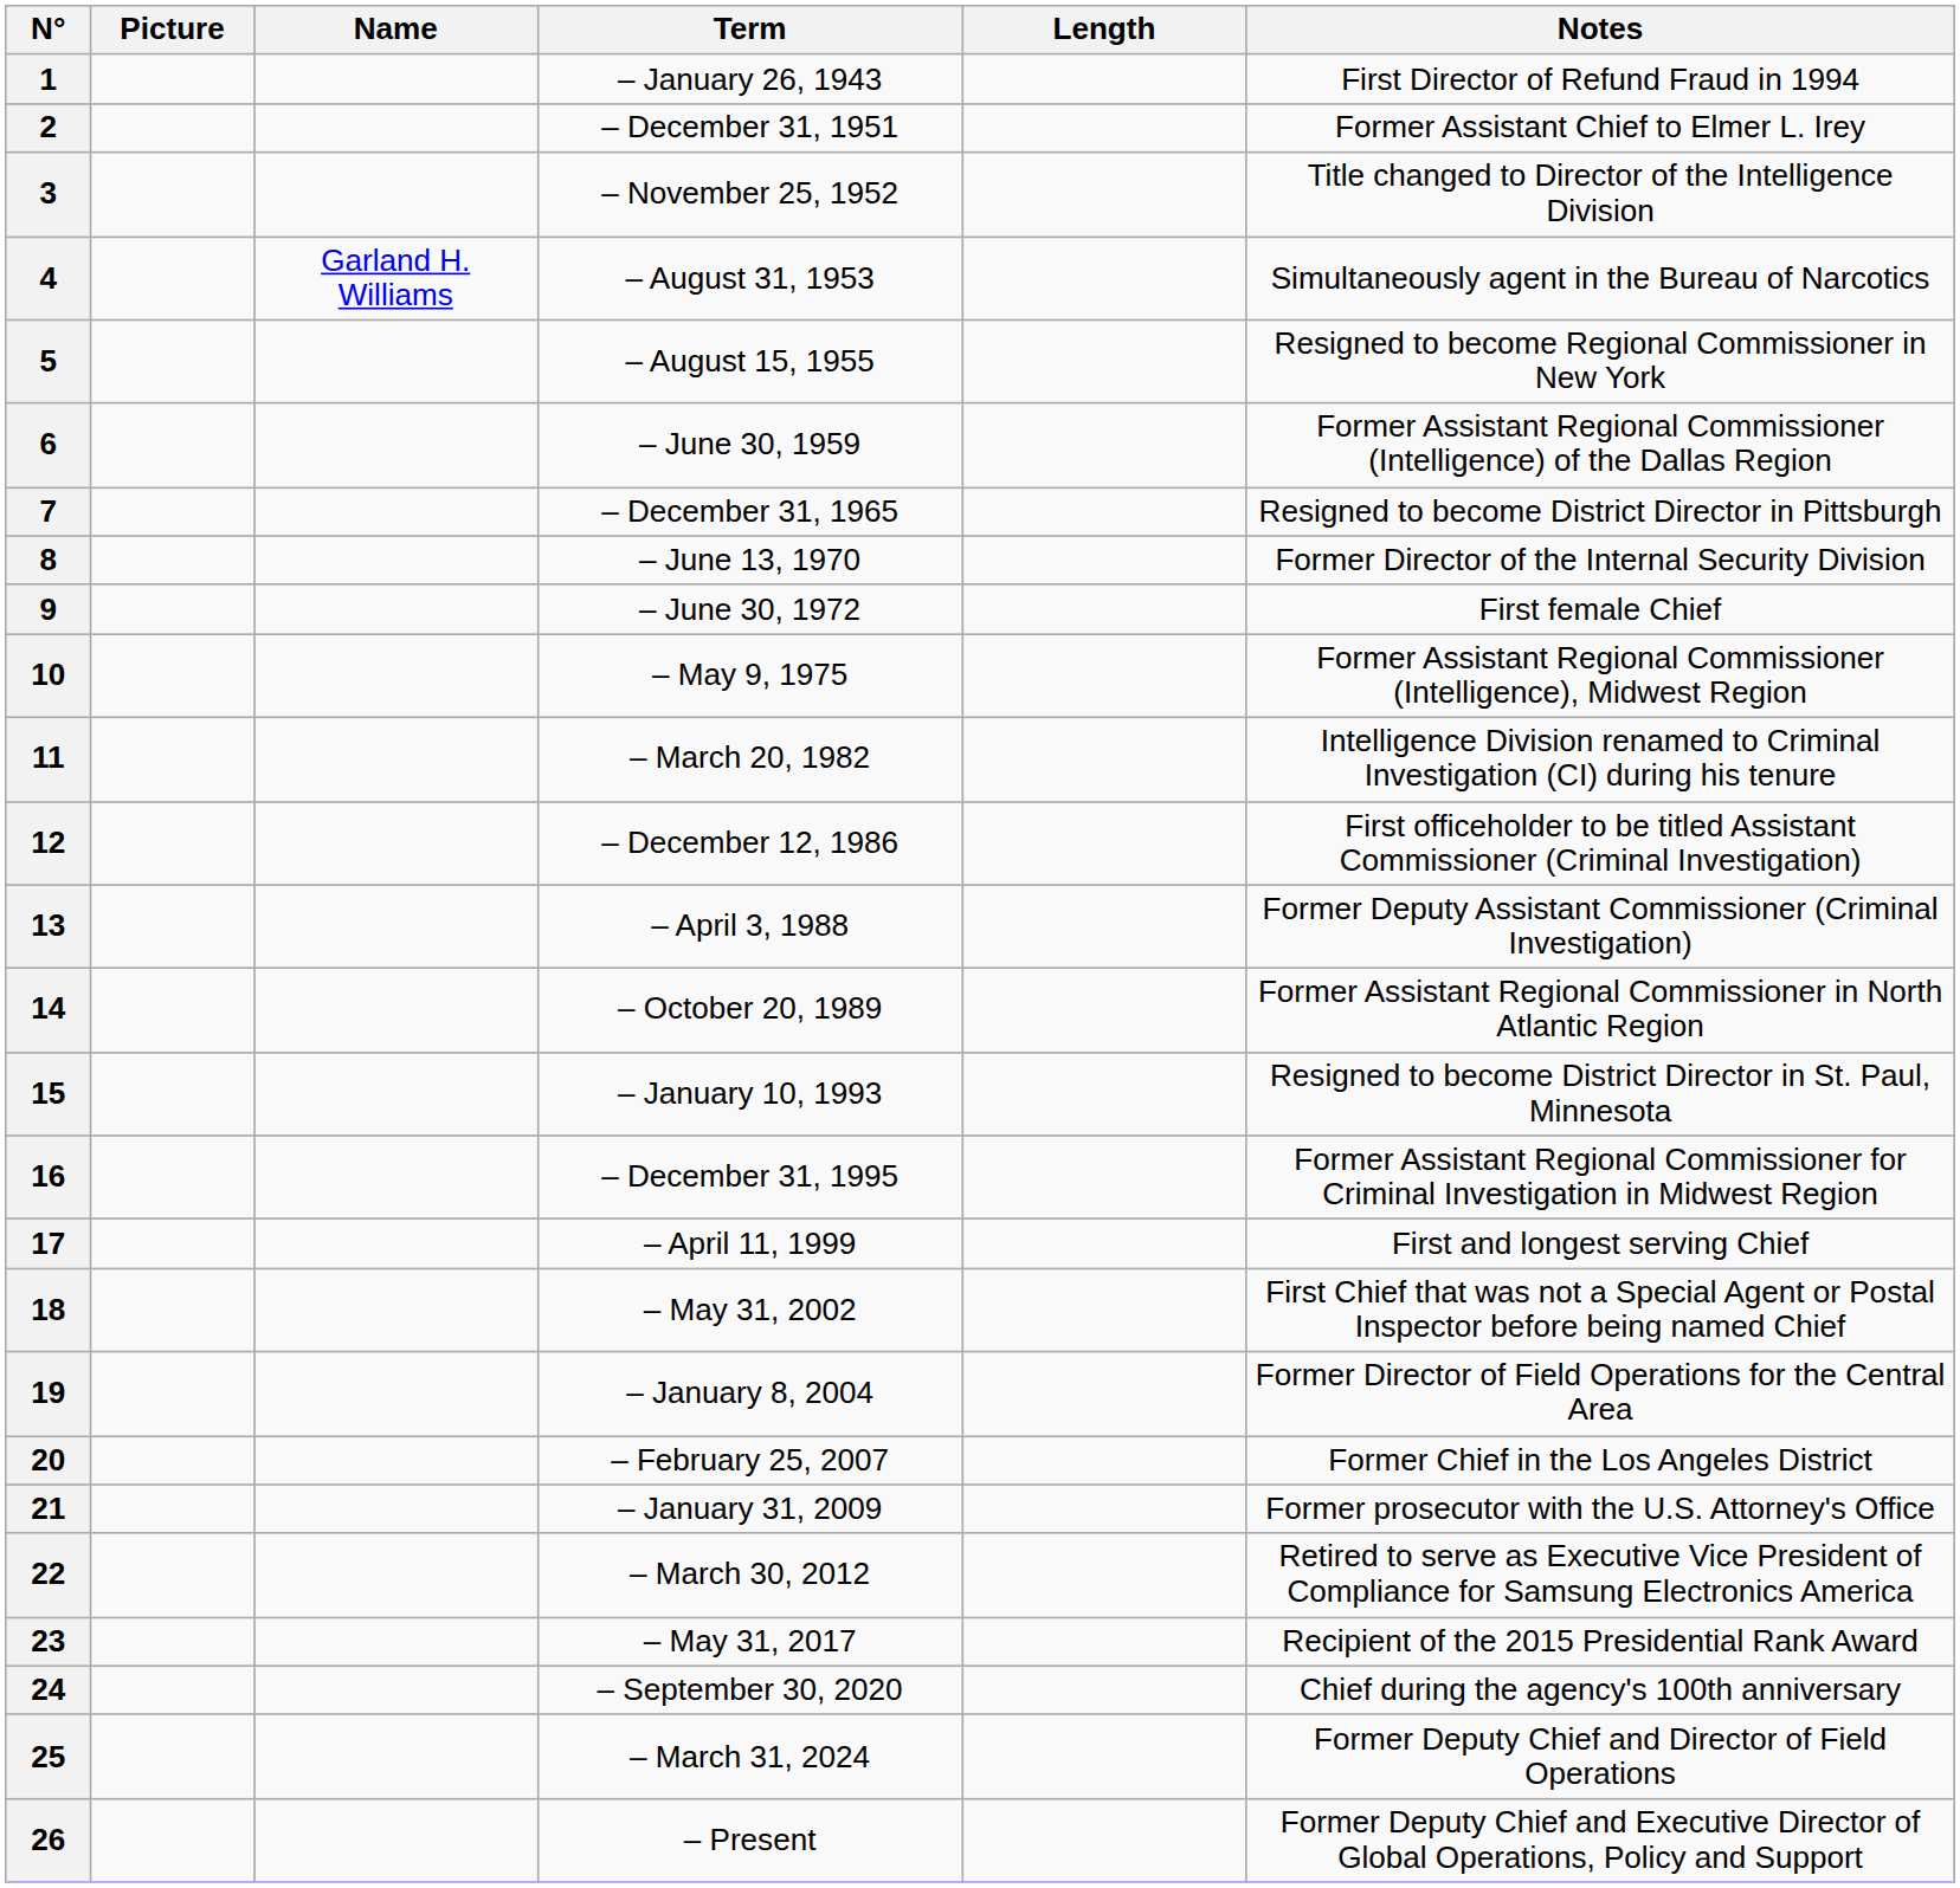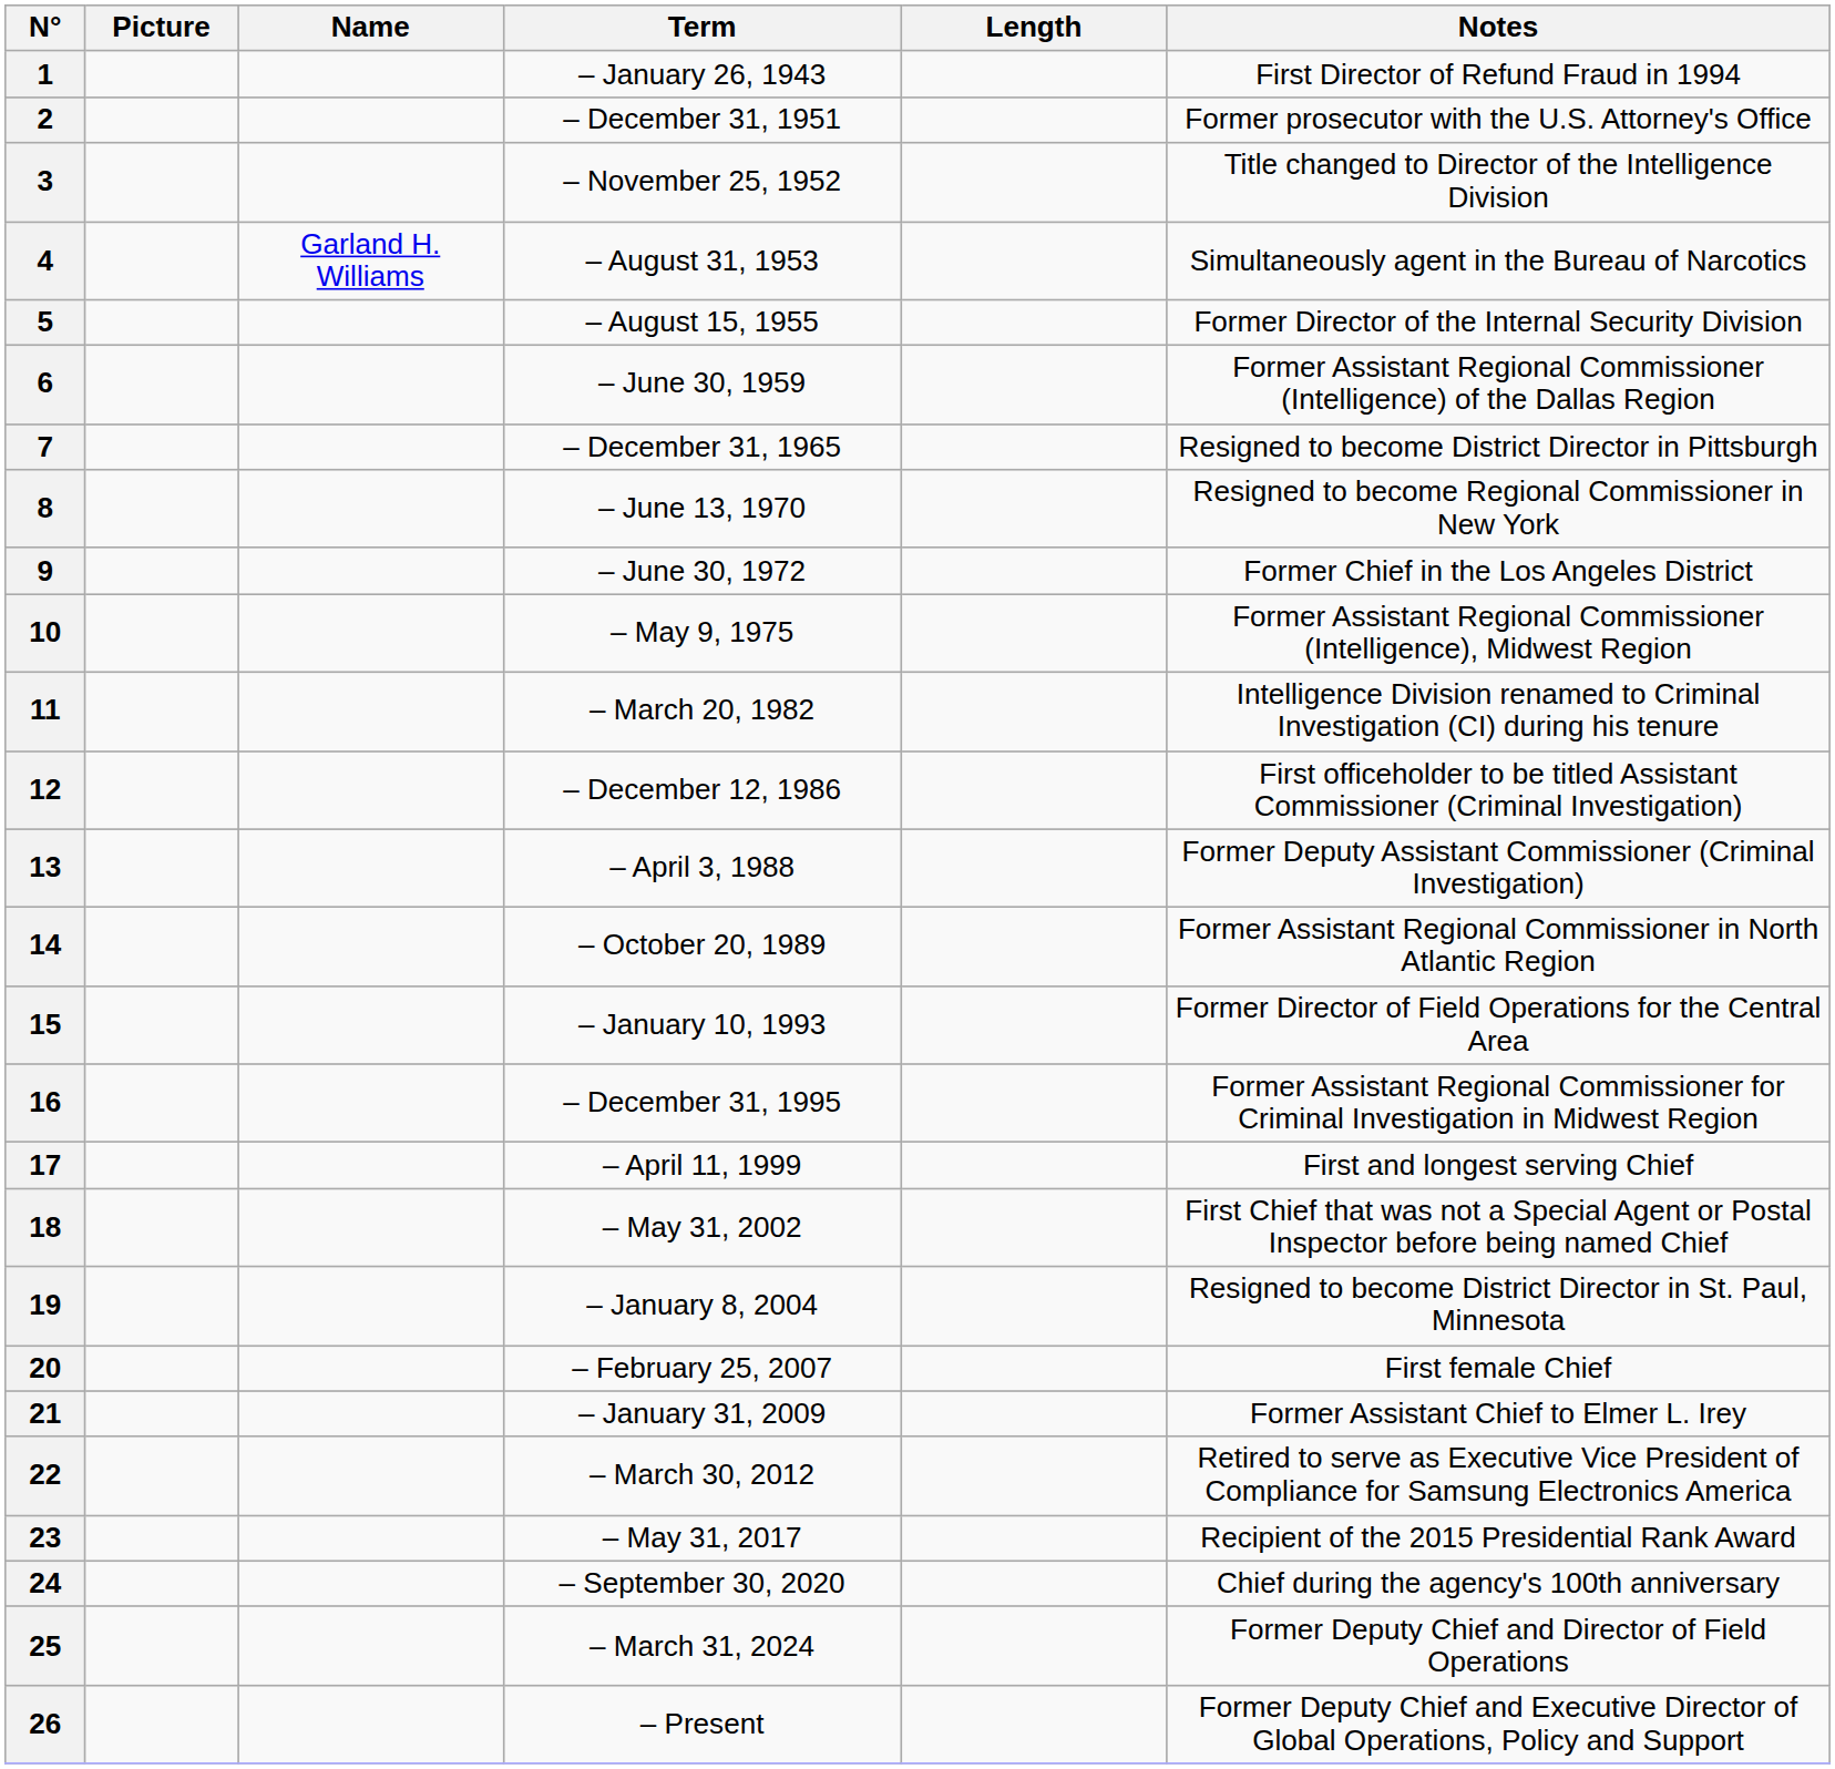 <table class="wikitable" style="text-align:center; width:80%; border:1px #AAAAFF solid">
 <tr>
 <th style="width:3%;">N°</th>
 <th style="width:5%;">Picture</th>
 <th style="width:10%;">Name</th>
 <th style="width:15%;">Term</th>
 <th style="width:10%;">Length</th>
 <th style="width:25%;">Notes</th>
 </tr>
 <tr>
 <th>1</th>
 <td></td>
 <td></td>
 <td> – January 26, 1943</td>
 <td></td>
 <td>First Director of Refund Fraud in 1994</td>
 </tr>
 <tr>
 <th>2</th>
 <td></td>
 <td></td>
 <td> – December 31, 1951</td>
 <td></td>
-<td>Former Assistant Chief to Elmer L. Irey</td>
+<td>Former prosecutor with the U.S. Attorney's Office</td>
 </tr>
 <tr>
 <th>3</th>
 <td></td>
 <td></td>
 <td> – November 25, 1952</td>
 <td></td>
 <td>Title changed to Director of the Intelligence Division</td>
 </tr>
 <tr>
 <th>4</th>
 <td></td>
 <td><a href='#'>Garland H. Williams</a></td>
 <td> – August 31, 1953</td>
 <td></td>
 <td>Simultaneously agent in the Bureau of Narcotics</td>
 </tr>
 <tr>
 <th>5</th>
 <td></td>
 <td></td>
 <td> – August 15, 1955</td>
 <td></td>
-<td>Resigned to become Regional Commissioner in New York</td>
+<td>Former Director of the Internal Security Division</td>
 </tr>
 <tr>
 <th>6</th>
 <td></td>
 <td></td>
 <td> – June 30, 1959</td>
 <td></td>
 <td>Former Assistant Regional Commissioner (Intelligence) of the Dallas Region</td>
 </tr>
 <tr>
 <th>7</th>
 <td></td>
 <td></td>
 <td> – December 31, 1965</td>
 <td></td>
 <td>Resigned to become District Director in Pittsburgh</td>
 </tr>
 <tr>
 <th>8</th>
 <td></td>
 <td></td>
 <td> – June 13, 1970</td>
 <td></td>
-<td>Former Director of the Internal Security Division</td>
+<td>Resigned to become Regional Commissioner in New York</td>
 </tr>
 <tr>
 <th>9</th>
 <td></td>
 <td></td>
 <td> – June 30, 1972</td>
 <td></td>
-<td>First female Chief</td>
+<td>Former Chief in the Los Angeles District</td>
 </tr>
 <tr>
 <th>10</th>
 <td></td>
 <td></td>
 <td> – May 9, 1975</td>
 <td></td>
 <td>Former Assistant Regional Commissioner (Intelligence), Midwest Region</td>
 </tr>
 <tr>
 <th>11</th>
 <td></td>
 <td></td>
 <td> – March 20, 1982</td>
 <td></td>
 <td>Intelligence Division renamed to Criminal Investigation (CI) during his tenure</td>
 </tr>
 <tr>
 <th>12</th>
 <td></td>
 <td></td>
 <td> – December 12, 1986</td>
 <td></td>
 <td>First officeholder to be titled Assistant Commissioner (Criminal Investigation)</td>
 </tr>
 <tr>
 <th>13</th>
 <td></td>
 <td></td>
 <td> – April 3, 1988</td>
 <td></td>
 <td>Former Deputy Assistant Commissioner (Criminal Investigation)</td>
 </tr>
 <tr>
 <th>14</th>
 <td></td>
 <td></td>
 <td> – October 20, 1989</td>
 <td></td>
 <td>Former Assistant Regional Commissioner in North Atlantic Region</td>
 </tr>
 <tr>
 <th>15</th>
 <td></td>
 <td></td>
 <td> – January 10, 1993</td>
 <td></td>
-<td>Resigned to become District Director in St. Paul, Minnesota</td>
+<td>Former Director of Field Operations for the Central Area</td>
 </tr>
 <tr>
 <th>16</th>
 <td></td>
 <td></td>
 <td> – December 31, 1995</td>
 <td></td>
 <td>Former Assistant Regional Commissioner for Criminal Investigation in Midwest Region</td>
 </tr>
 <tr>
 <th>17</th>
 <td></td>
 <td></td>
 <td> – April 11, 1999</td>
 <td></td>
 <td>First and longest serving Chief</td>
 </tr>
 <tr>
 <th>18</th>
 <td></td>
 <td></td>
 <td> – May 31, 2002</td>
 <td></td>
 <td>First Chief that was not a Special Agent or Postal Inspector before being named Chief</td>
 </tr>
 <tr>
 <th>19</th>
 <td></td>
 <td></td>
 <td> – January 8, 2004</td>
 <td></td>
-<td>Former Director of Field Operations for the Central Area</td>
+<td>Resigned to become District Director in St. Paul, Minnesota</td>
 </tr>
 <tr>
 <th>20</th>
 <td></td>
 <td></td>
 <td> – February 25, 2007</td>
 <td></td>
-<td>Former Chief in the Los Angeles District</td>
+<td>First female Chief</td>
 </tr>
 <tr>
 <th>21</th>
 <td></td>
 <td></td>
 <td> – January 31, 2009</td>
 <td></td>
-<td>Former prosecutor with the U.S. Attorney's Office</td>
+<td>Former Assistant Chief to Elmer L. Irey</td>
 </tr>
 <tr>
 <th>22</th>
 <td></td>
 <td></td>
 <td> – March 30, 2012</td>
 <td></td>
 <td>Retired to serve as Executive Vice President of Compliance for Samsung Electronics America</td>
 </tr>
 <tr>
 <th>23</th>
 <td></td>
 <td></td>
 <td> – May 31, 2017</td>
 <td></td>
 <td>Recipient of the 2015 Presidential Rank Award</td>
 </tr>
 <tr>
 <th>24</th>
 <td></td>
 <td></td>
 <td> – September 30, 2020</td>
 <td></td>
 <td>Chief during the agency's 100th anniversary</td>
 </tr>
 <tr>
 <th>25</th>
 <td></td>
 <td></td>
 <td> – March 31, 2024</td>
 <td></td>
 <td>Former Deputy Chief and Director of Field Operations</td>
 </tr>
 <tr>
 <th>26</th>
 <td></td>
 <td></td>
 <td> – Present</td>
 <td></td>
 <td>Former Deputy Chief and Executive Director of Global Operations, Policy and Support</td>
 </tr>
 <tr>
 </tr>
 </table>
